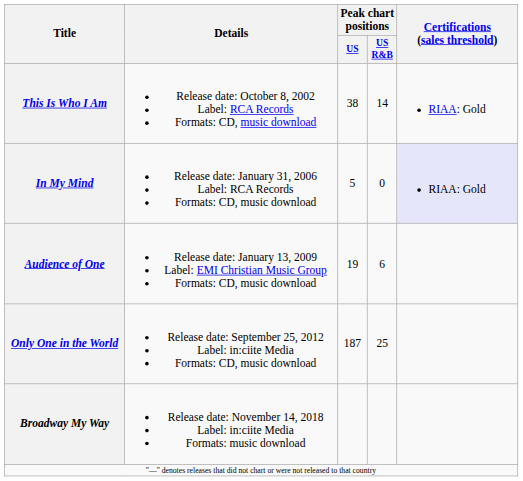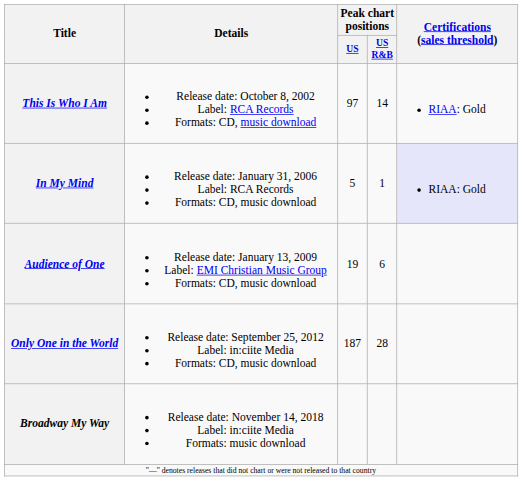 <table class="wikitable plainrowheaders" style="text-align:center;">
 <tr>
 <th rowspan="2" style="width:10em;">Title</th>
 <th rowspan="2" style="width:18em;">Details</th>
 <th colspan="2">Peak chart positions</th>
 <th rowspan="2" style="width:10em;"><a href='#'>Certifications</a><br>(<a href='#'>sales threshold</a>)</th>
 </tr>
 <tr style="font-size:smaller;">
 <th style="width:35px;"><a href='#'>US</a></th>
 <th style="width:35px;"><a href='#'>US R&B</a></th>
 </tr>
 <tr>
 <th scope="row"><em><a href='#'>This Is Who I Am</a></em></th>
 <td><br><ul><li>Release date: October 8, 2002</li><li>Label: <a href='#'>RCA Records</a></li><li>Formats: CD, <a href='#'>music download</a></li></ul></td>
-<td>38</td>
+<td>97</td>
 <td>14</td>
 <td style="text-align:left;"><br><ul><li><a href='#'>RIAA</a>: Gold</li></ul></td>
 </tr>
 <tr>
 <th scope="row"><em><a href='#'>In My Mind</a></em></th>
 <td><br><ul><li>Release date: January 31, 2006</li><li>Label: RCA Records</li><li>Formats: CD, music download</li></ul></td>
 <td>5</td>
-<td>0</td>
+<td>1</td>
 <td style="background: lavender; text-align:left;"><br><ul><li>RIAA: Gold</li></ul></td>
 </tr>
 <tr>
 <th scope="row"><em><a href='#'>Audience of One</a></em></th>
 <td><br><ul><li>Release date: January 13, 2009</li><li>Label: <a href='#'>EMI Christian Music Group</a></li><li>Formats: CD, music download</li></ul></td>
 <td>19</td>
 <td>6</td>
 <td></td>
 </tr>
 <tr>
 <th scope="row"><em><a href='#'>Only One in the World</a></em></th>
 <td><br><ul><li>Release date: September 25, 2012</li><li>Label: in:ciite Media</li><li>Formats: CD, music download</li></ul></td>
 <td>187</td>
-<td>25</td>
+<td>28</td>
 <td></td>
 </tr>
 <tr>
 <th scope="row"><em>Broadway My Way</em></th>
 <td><br><ul><li>Release date: November 14, 2018</li><li>Label: in:ciite Media</li><li>Formats: music download</li></ul></td>
 <td></td>
 <td></td>
 <td></td>
 </tr>
 <tr>
 <td colspan="15" style="font-size:8pt">"—" denotes releases that did not chart or were not released to that country</td>
 </tr>
 </table>
